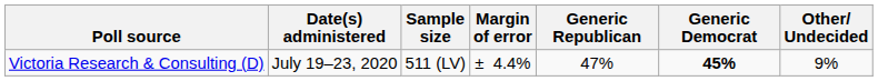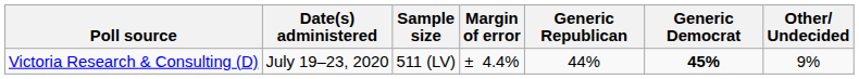 <table class="wikitable" style="font-size:90%;text-align:center;">
 <tr valign=bottom>
 <th>Poll source</th>
 <th>Date(s)<br>administered</th>
 <th>Sample<br>size</th>
 <th>Margin<br>of error</th>
 <th style="width:100px;">Generic<br>Republican</th>
 <th style="width:100px;">Generic<br>Democrat</th>
 <th>Other/<br>Undecided</th>
 </tr>
 <tr>
 <td style="text-align:left;"><a href='#'>Victoria Research & Consulting (D)</a></td>
 <td>July 19–23, 2020</td>
 <td>511 (LV)</td>
 <td>±  4.4%</td>
-<td>47%</td>
+<td>44%</td>
 <td><strong>45%</strong></td>
 <td>9%</td>
 </tr>
 </table>
